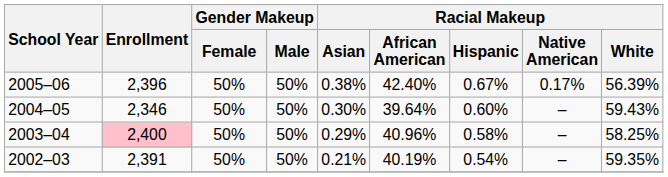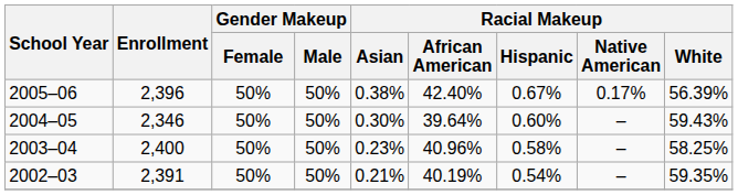 <table class="wikitable" style="font-size: 95%;">
 <tr>
 <th rowspan="2">School Year</th>
 <th rowspan="2">Enrollment</th>
 <th colspan="2">Gender Makeup</th>
 <th colspan="5">Racial Makeup</th>
 </tr>
 <tr>
 <th>Female</th>
 <th>Male</th>
 <th>Asian</th>
 <th>African <br>American</th>
 <th>Hispanic</th>
 <th>Native <br>American</th>
 <th>White</th>
 </tr>
 <tr>
 <td align="left">2005–06</td>
 <td align="center">2,396</td>
 <td align="center">50%</td>
 <td align="center">50%</td>
 <td align="center">0.38%</td>
 <td align="center">42.40%</td>
 <td align="center">0.67%</td>
 <td align="center">0.17%</td>
 <td align="center">56.39%</td>
 </tr>
 <tr>
 <td align="left">2004–05</td>
 <td align="center">2,346</td>
 <td align="center">50%</td>
 <td align="center">50%</td>
 <td align="center">0.30%</td>
 <td align="center">39.64%</td>
 <td align="center">0.60%</td>
 <td align="center">–</td>
 <td align="center">59.43%</td>
 </tr>
 <tr>
 <td align="left">2003–04</td>
-<td align="center" style="background: pink;">2,400</td>
+<td align="center">2,400</td>
 <td align="center">50%</td>
 <td align="center">50%</td>
-<td align="center">0.29%</td>
+<td align="center">0.23%</td>
 <td align="center">40.96%</td>
 <td align="center">0.58%</td>
 <td align="center">–</td>
 <td align="center">58.25%</td>
 </tr>
 <tr>
 <td align="left">2002–03</td>
 <td align="center">2,391</td>
 <td align="center">50%</td>
 <td align="center">50%</td>
 <td align="center">0.21%</td>
 <td align="center">40.19%</td>
 <td align="center">0.54%</td>
 <td align="center">–</td>
 <td align="center">59.35%</td>
 </tr>
 <tr>
 </tr>
 </table>
